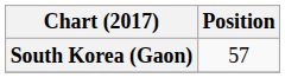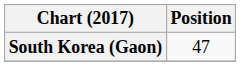 <table class="wikitable plainrowheaders" style="text-align:center">
 <tr>
 <th scope="col">Chart (2017)</th>
 <th scope="col">Position</th>
 </tr>
 <tr>
 <th scope="row">South Korea (Gaon)</th>
-<td>57</td>
+<td>47</td>
 </tr>
 <tr>
 </tr>
 </table>
